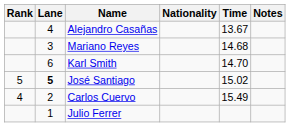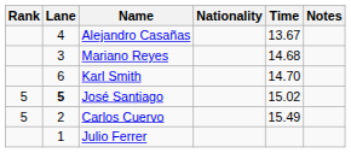 <table class="wikitable sortable" style="text-align:center;font-size:95%">
 <tr>
 <th>Rank</th>
 <th>Lane</th>
 <th>Name</th>
 <th>Nationality</th>
 <th>Time</th>
 <th>Notes</th>
 </tr>
 <tr>
 <td></td>
 <td>4</td>
 <td align=left><a href='#'>Alejandro Casañas</a></td>
 <td align=left></td>
 <td>13.67</td>
 <td></td>
 </tr>
 <tr>
 <td></td>
 <td>3</td>
 <td align=left><a href='#'>Mariano Reyes</a></td>
 <td align=left></td>
 <td>14.68</td>
 <td></td>
 </tr>
 <tr>
 <td></td>
 <td>6</td>
 <td align=left><a href='#'>Karl Smith</a></td>
 <td align=left></td>
 <td>14.70</td>
 <td></td>
 </tr>
 <tr>
 <td>5</td>
 <td><strong>5</strong></td>
 <td align=left><a href='#'>José Santiago</a></td>
 <td align=left></td>
 <td>15.02</td>
 <td></td>
 </tr>
 <tr>
-<td>4</td>
+<td>5</td>
 <td>2</td>
 <td align=left><a href='#'>Carlos Cuervo</a></td>
 <td align=left></td>
 <td>15.49</td>
 <td></td>
 </tr>
 <tr>
 <td></td>
 <td>1</td>
 <td align=left><a href='#'>Julio Ferrer</a></td>
 <td align=left></td>
 <td></td>
 <td></td>
 </tr>
 </table>
